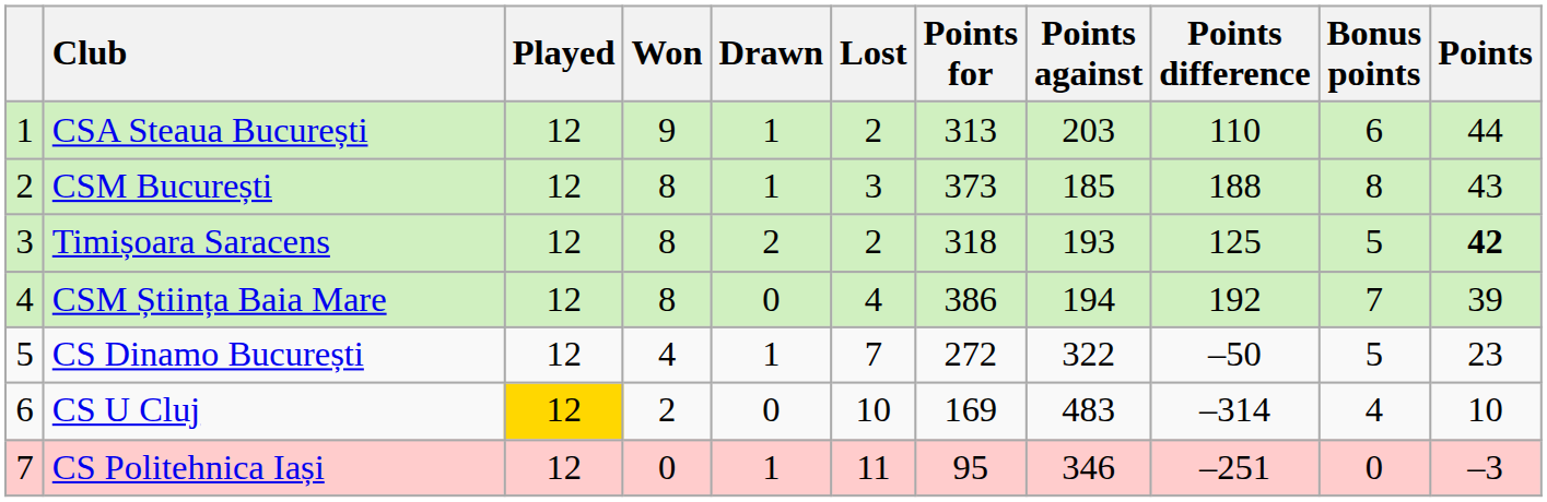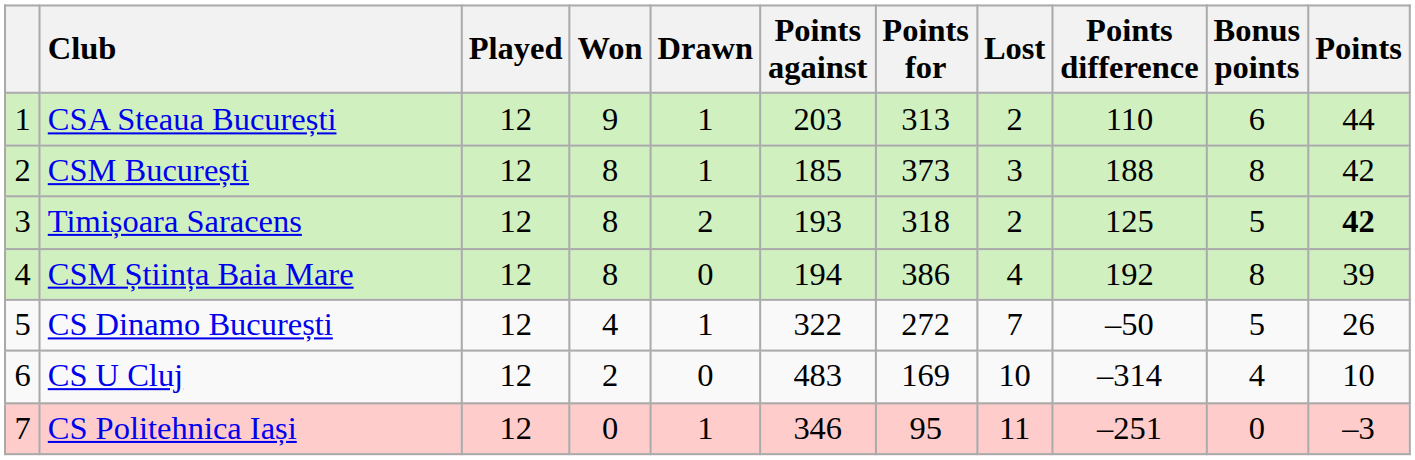 <table class="wikitable" style="float:left; margin-right:15px; text-align: center;">
 <tr>
 <th bgcolor="#efefef" width="10"></th>
 <th bgcolor="#efefef" style="text-align:left" width="200">Club</th>
 <th bgcolor="#efefef" width="20">Played</th>
 <th bgcolor="#efefef" width="20">Won</th>
 <th bgcolor="#efefef" width="20">Drawn</th>
+<th bgcolor="#efefef" width="20">Points against</th>
+<th bgcolor="#efefef" width="20">Points for</th>
 <th bgcolor="#efefef" width="20">Lost</th>
-<th bgcolor="#efefef" width="20">Points for</th>
-<th bgcolor="#efefef" width="20">Points against</th>
 <th bgcolor="#efefef" width="20">Points difference</th>
 <th bgcolor="#efefef" width="20">Bonus points</th>
 <th bgcolor="#efefef" width="20">Points</th>
 </tr>
 <tr bgcolor=#d0f0c0>
 <td>1</td>
 <td align=left><a href='#'>CSA Steaua București</a></td>
 <td>12</td>
 <td>9</td>
 <td>1</td>
+<td>203</td>
+<td>313</td>
 <td>2</td>
-<td>313</td>
-<td>203</td>
 <td>110</td>
 <td>6</td>
 <td>44</td>
 </tr>
 <tr bgcolor=#d0f0c0>
 <td>2</td>
 <td align=left><a href='#'>CSM București</a></td>
 <td>12</td>
 <td>8</td>
 <td>1</td>
+<td>185</td>
+<td>373</td>
 <td>3</td>
-<td>373</td>
-<td>185</td>
 <td>188</td>
 <td>8</td>
-<td>43</td>
+<td>42</td>
 </tr>
 <tr bgcolor=#d0f0c0>
 <td>3</td>
 <td align=left><a href='#'>Timișoara Saracens</a></td>
 <td>12</td>
 <td>8</td>
 <td>2</td>
+<td>193</td>
+<td>318</td>
 <td>2</td>
-<td>318</td>
-<td>193</td>
 <td>125</td>
 <td>5</td>
 <td><strong>42</strong></td>
 </tr>
 <tr bgcolor=#d0f0c0>
 <td>4</td>
 <td align=left><a href='#'>CSM Știința Baia Mare</a></td>
 <td>12</td>
 <td>8</td>
 <td>0</td>
+<td>194</td>
+<td>386</td>
 <td>4</td>
-<td>386</td>
-<td>194</td>
 <td>192</td>
-<td>7</td>
+<td>8</td>
 <td>39</td>
 </tr>
 <tr>
 <td>5</td>
 <td align=left><a href='#'>CS Dinamo București</a></td>
 <td>12</td>
 <td>4</td>
 <td>1</td>
+<td>322</td>
+<td>272</td>
 <td>7</td>
-<td>272</td>
-<td>322</td>
 <td>–50</td>
 <td>5</td>
-<td>23</td>
+<td>26</td>
 </tr>
 <tr>
 <td>6</td>
 <td align=left><a href='#'>CS U Cluj</a></td>
-<td style="background: gold;">12</td>
+<td>12</td>
 <td>2</td>
 <td>0</td>
+<td>483</td>
+<td>169</td>
 <td>10</td>
-<td>169</td>
-<td>483</td>
 <td>–314</td>
 <td>4</td>
 <td>10</td>
 </tr>
 <tr bgcolor=#ffcccc>
 <td>7</td>
 <td align=left><a href='#'>CS Politehnica Iași</a></td>
 <td>12</td>
 <td>0</td>
 <td>1</td>
+<td>346</td>
+<td>95</td>
 <td>11</td>
-<td>95</td>
-<td>346</td>
 <td>–251</td>
 <td>0</td>
 <td>–3</td>
 </tr>
 </table>
